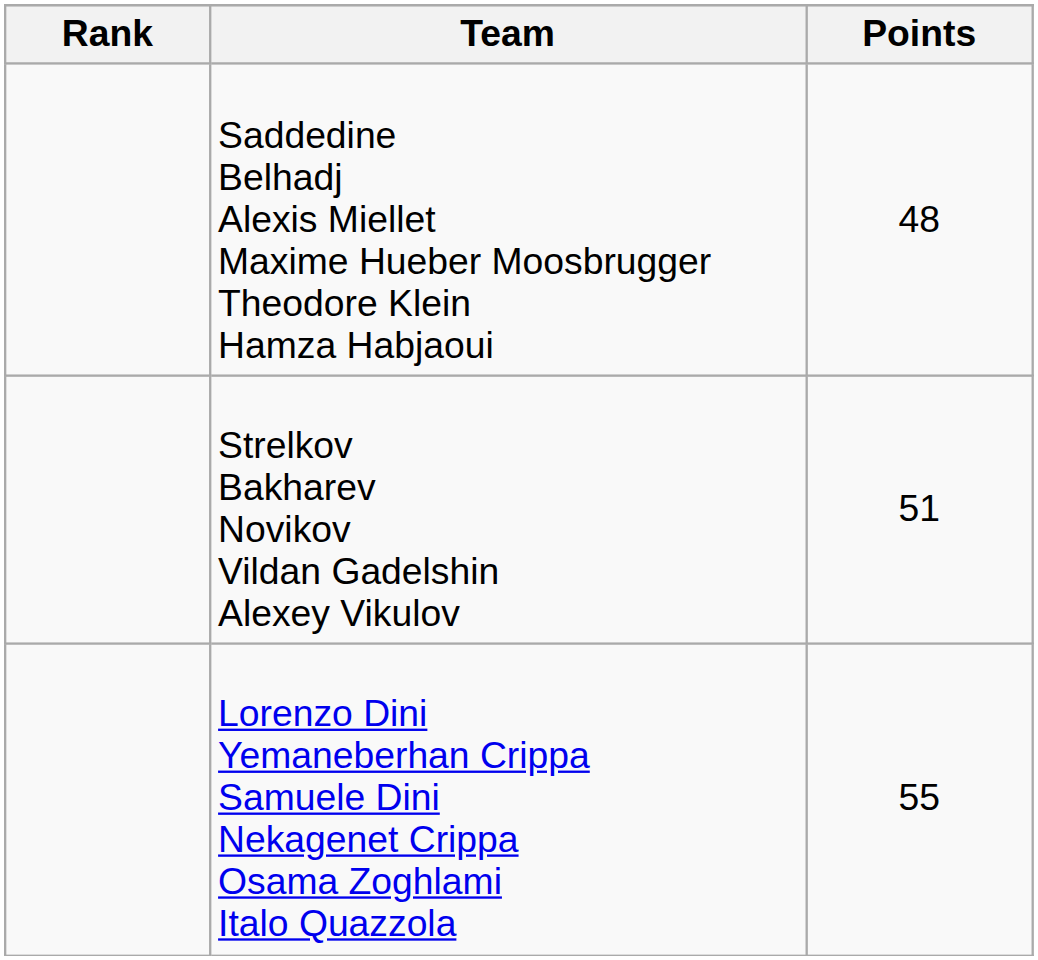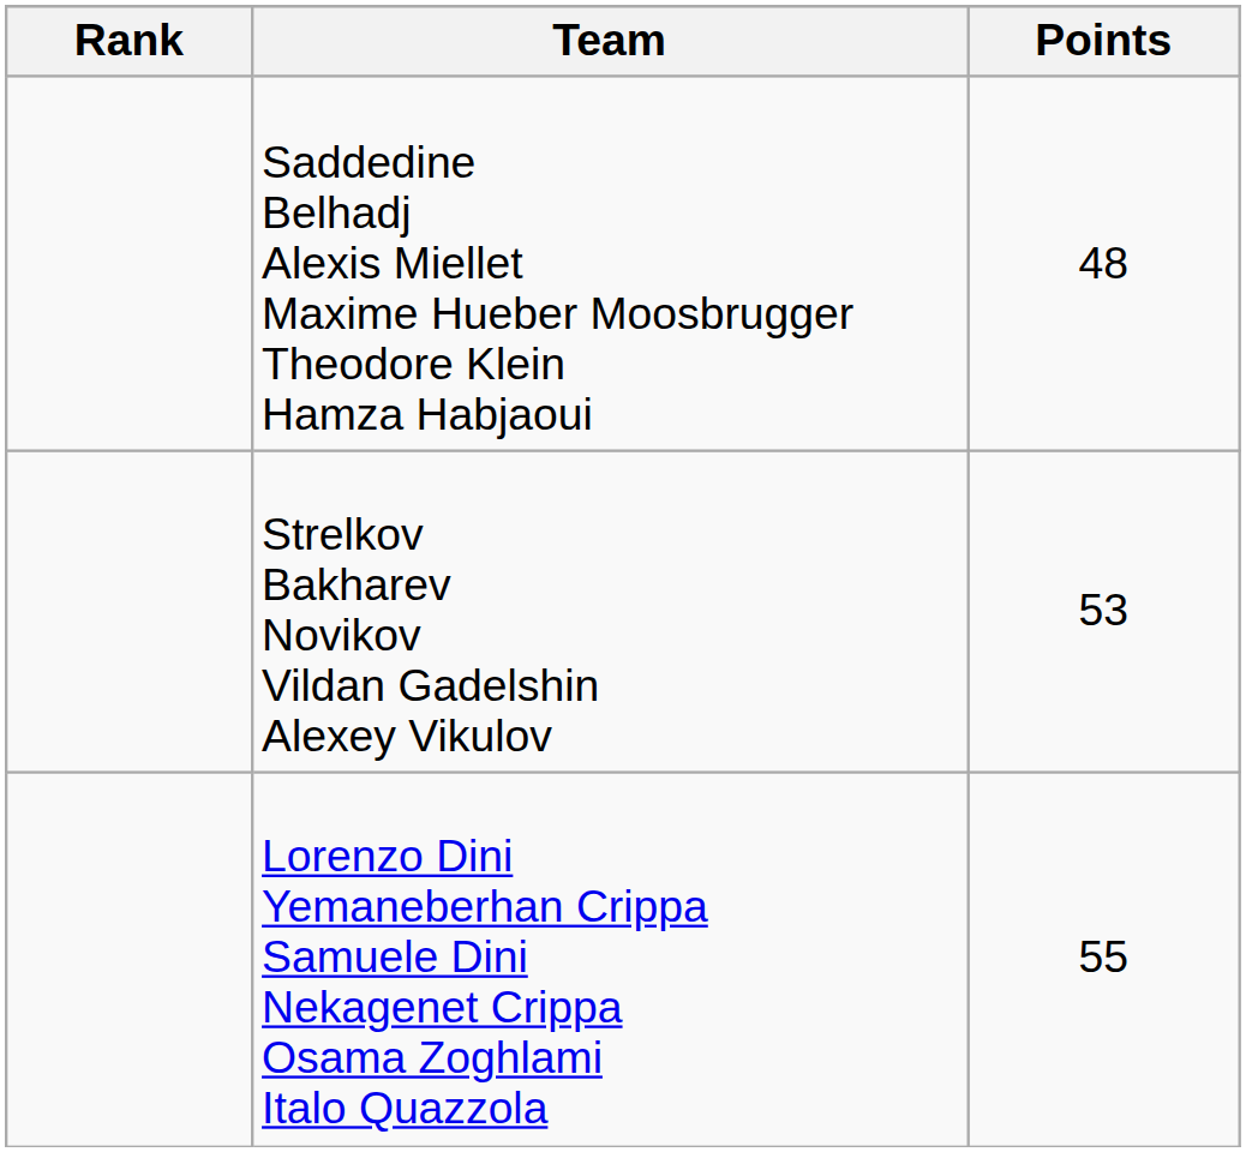 <table class="wikitable" style="text-align:center;" width="50%">
 <tr>
 </tr>
 <tr>
 <th width=10%>Rank</th>
 <th width=30%>Team</th>
 <th width=10%>Points</th>
 </tr>
 <tr>
 <td></td>
 <td align="left"><br>Saddedine<br>Belhadj<br>Alexis Miellet<br>Maxime Hueber Moosbrugger<br>Theodore Klein<br>Hamza Habjaoui</td>
 <td>48</td>
 </tr>
 <tr>
 <td></td>
 <td align="left"><br>Strelkov<br>Bakharev<br>Novikov<br>Vildan Gadelshin<br>Alexey Vikulov</td>
-<td>51</td>
+<td>53</td>
 </tr>
 <tr>
 <td></td>
 <td align="left"><br><a href='#'>Lorenzo Dini</a><br><a href='#'>Yemaneberhan Crippa</a><br><a href='#'>Samuele Dini</a><br><a href='#'>Nekagenet Crippa</a><br><a href='#'>Osama Zoghlami</a><br><a href='#'>Italo Quazzola</a></td>
 <td>55</td>
 </tr>
 </table>
